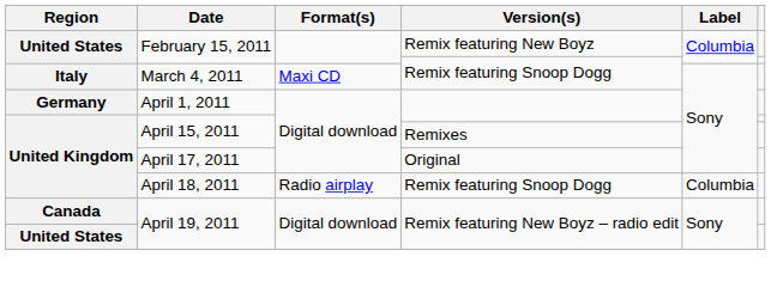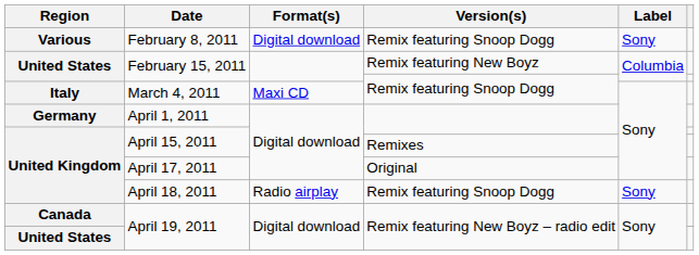 <table class="wikitable plainrowheaders">
 <tr>
 <th scope="col">Region</th>
 <th scope="col">Date</th>
 <th scope="col">Format(s)</th>
 <th scope="col">Version(s)</th>
 <th scope="col">Label</th>
 <th scope="col"></th>
+</tr>
+<tr>
+<th scope="row">Various</th>
+<td>February 8, 2011</td>
+<td><a href='#'>Digital download</a></td>
+<td>Remix featuring Snoop Dogg</td>
+<td><a href='#'>Sony</a></td>
+<td align="center"></td>
 </tr>
 <tr>
 <th rowspan="2" scope="row">United States</th>
 <td rowspan="2">February 15, 2011</td>
 <td rowspan="2"></td>
 <td>Remix featuring New Boyz</td>
 <td rowspan="2"><a href='#'>Columbia</a></td>
 <td align="center"></td>
 </tr>
 <tr>
 <td rowspan="2">Remix featuring Snoop Dogg</td>
 <td align="center"></td>
 </tr>
 <tr>
 <th scope="row">Italy</th>
 <td>March 4, 2011</td>
 <td><a href='#'>Maxi CD</a></td>
 <td rowspan="5">Sony</td>
 <td align="center"></td>
 </tr>
 <tr>
 <th scope="row">Germany</th>
 <td>April 1, 2011</td>
 <td rowspan="4">Digital download</td>
 <td rowspan="2"></td>
 <td align="center"></td>
 </tr>
 <tr>
 <th rowspan="4" scope="row">United Kingdom</th>
 <td rowspan="2">April 15, 2011</td>
 <td align="center"></td>
 </tr>
 <tr>
 <td>Remixes</td>
 <td align="center"></td>
 </tr>
 <tr>
 <td>April 17, 2011</td>
 <td>Original</td>
 <td align="center"></td>
 </tr>
 <tr>
 <td>April 18, 2011</td>
 <td>Radio <a href='#'>airplay</a></td>
 <td>Remix featuring Snoop Dogg</td>
-<td>Columbia</td>
+<td><a href='#'>Sony</a></td>
 <td align="center"></td>
 </tr>
 <tr>
 <th scope="row">Canada</th>
 <td rowspan="2">April 19, 2011</td>
 <td rowspan="2">Digital download</td>
 <td rowspan="2">Remix featuring New Boyz – radio edit</td>
 <td rowspan="2">Sony</td>
 <td align="center"></td>
 </tr>
 <tr>
 <th scope="row">United States</th>
 <td align="center"></td>
 </tr>
 </table>
